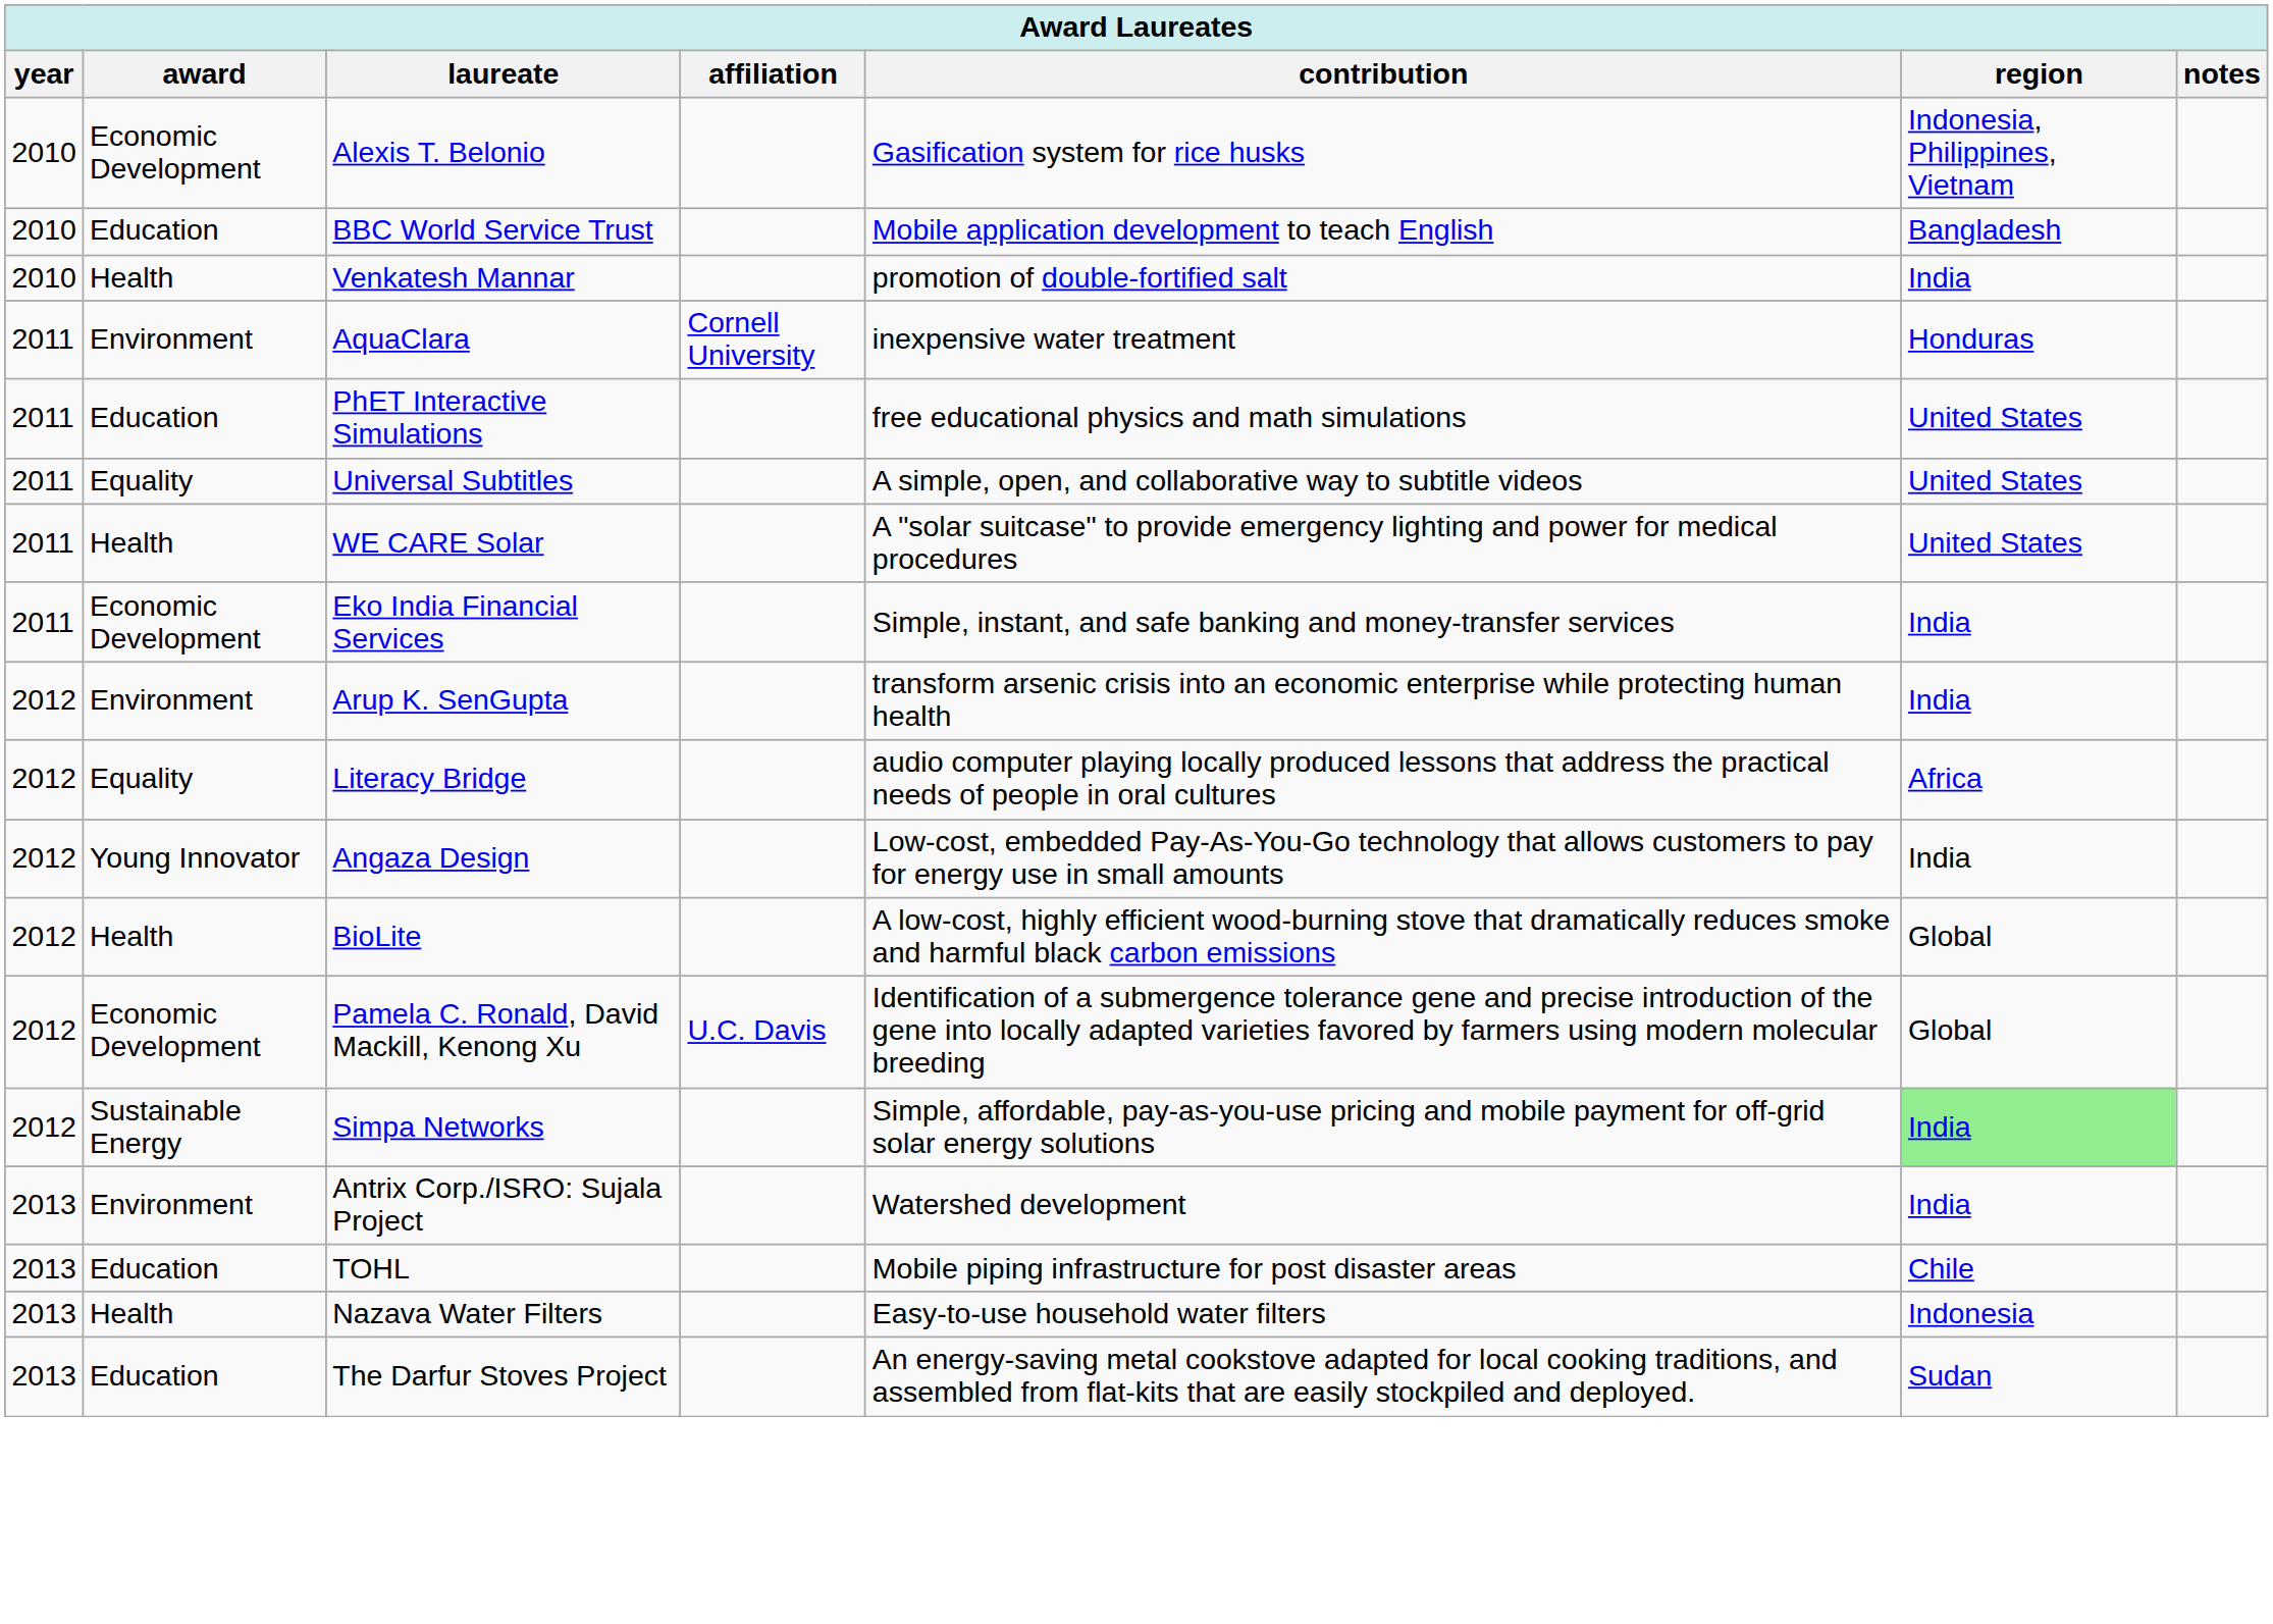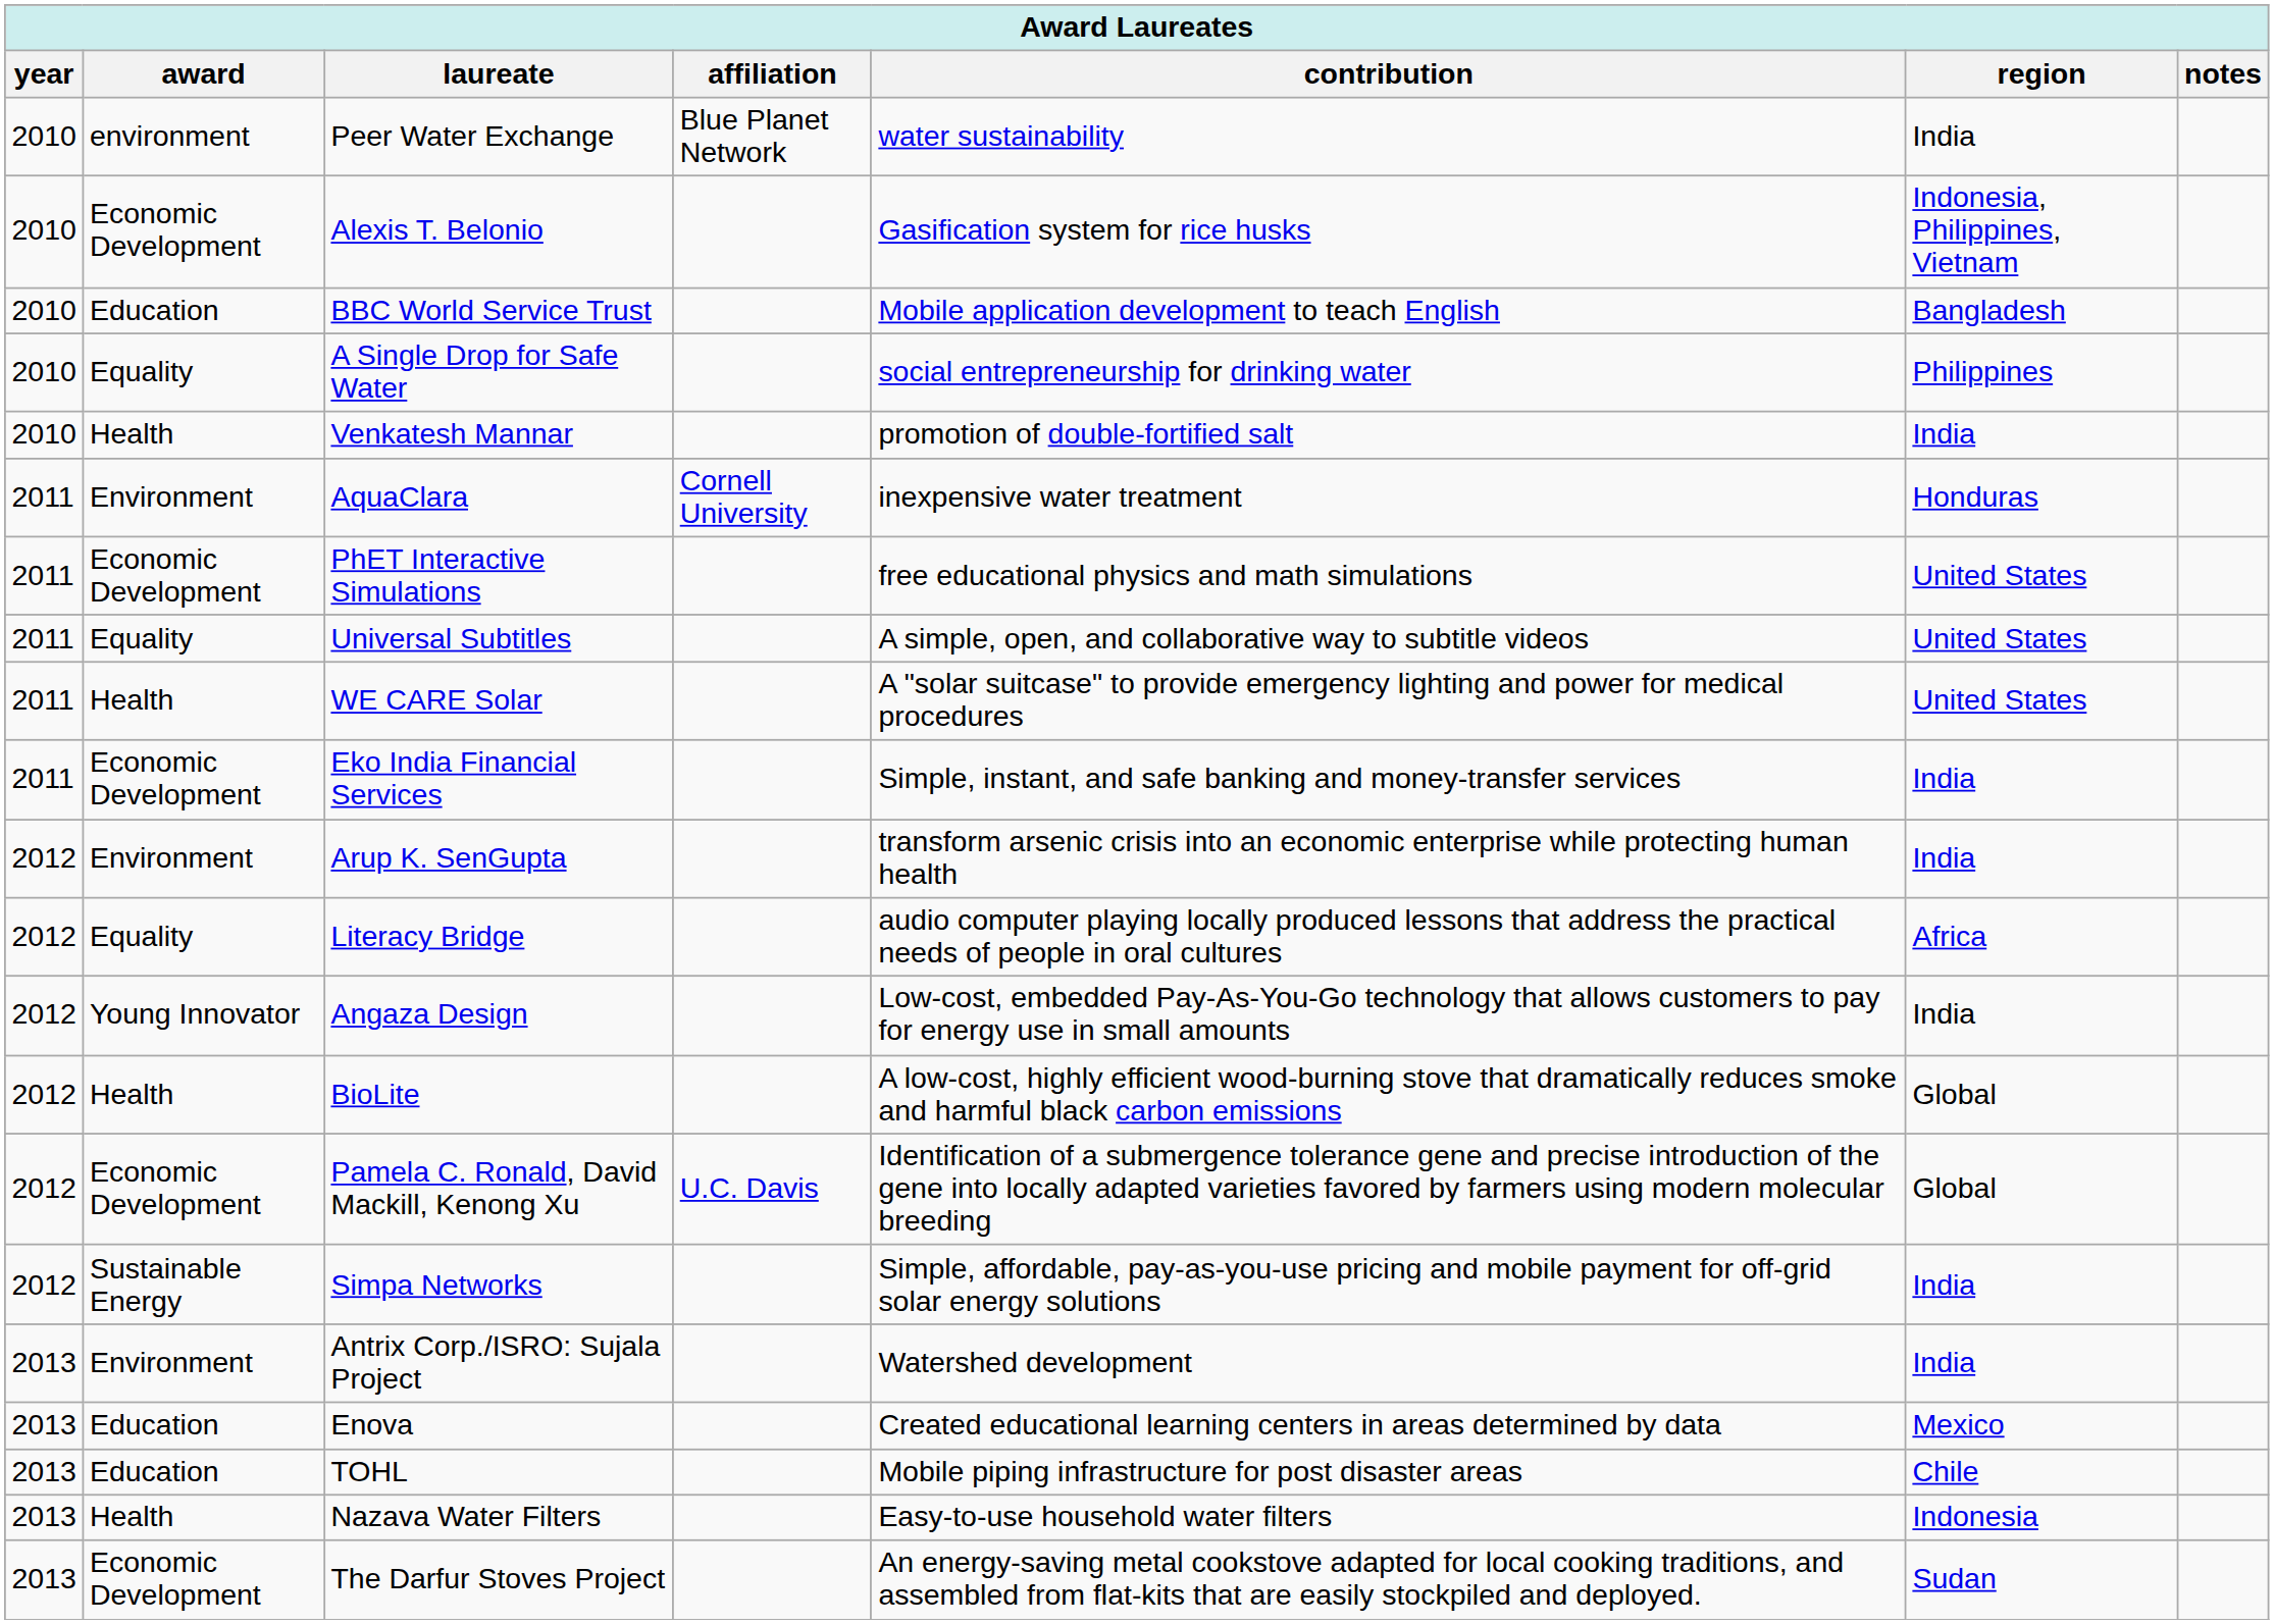 <table class="wikitable">
 <tr>
 <th colspan="7" style="background-color: #CCEEEE;">Award Laureates</th>
 </tr>
 <tr>
 <th>year</th>
 <th>award</th>
 <th>laureate</th>
 <th>affiliation</th>
 <th>contribution</th>
 <th>region</th>
 <th>notes</th>
+</tr>
+<tr>
+<td>2010</td>
+<td>environment</td>
+<td>Peer Water Exchange</td>
+<td>Blue Planet Network</td>
+<td><a href='#'>water sustainability</a></td>
+<td>India</td>
+<td></td>
 </tr>
 <tr>
 <td>2010</td>
 <td>Economic Development</td>
 <td><a href='#'>Alexis T. Belonio</a></td>
 <td></td>
 <td><a href='#'>Gasification</a> system for <a href='#'>rice husks</a></td>
 <td><a href='#'>Indonesia</a>, <a href='#'>Philippines</a>, <a href='#'>Vietnam</a></td>
 <td></td>
 </tr>
 <tr>
 <td>2010</td>
 <td>Education</td>
 <td><a href='#'>BBC World Service Trust</a></td>
 <td></td>
 <td><a href='#'>Mobile application development</a> to teach <a href='#'>English</a></td>
 <td><a href='#'>Bangladesh</a></td>
+<td></td>
+</tr>
+<tr>
+<td>2010</td>
+<td>Equality</td>
+<td><a href='#'>A Single Drop for Safe Water</a></td>
+<td></td>
+<td><a href='#'>social entrepreneurship</a> for <a href='#'>drinking water</a></td>
+<td><a href='#'>Philippines</a></td>
 <td></td>
 </tr>
 <tr>
 <td>2010</td>
 <td>Health</td>
 <td><a href='#'>Venkatesh Mannar</a></td>
 <td></td>
 <td>promotion of <a href='#'>double-fortified salt</a></td>
 <td><a href='#'>India</a></td>
 <td></td>
 </tr>
 <tr>
 <td>2011</td>
 <td>Environment</td>
 <td><a href='#'>AquaClara</a></td>
 <td><a href='#'>Cornell University</a></td>
 <td>inexpensive water treatment</td>
 <td><a href='#'>Honduras</a></td>
 <td></td>
 </tr>
 <tr>
 <td>2011</td>
-<td>Education</td>
+<td>Economic Development</td>
 <td><a href='#'>PhET Interactive Simulations</a></td>
 <td></td>
 <td>free educational physics and math simulations</td>
 <td><a href='#'>United States</a></td>
 <td></td>
 </tr>
 <tr>
 <td>2011</td>
 <td>Equality</td>
 <td><a href='#'>Universal Subtitles</a></td>
 <td></td>
 <td>A simple, open, and collaborative way to subtitle videos</td>
 <td><a href='#'>United States</a></td>
 <td></td>
 </tr>
 <tr>
 <td>2011</td>
 <td>Health</td>
 <td><a href='#'>WE CARE Solar</a></td>
 <td></td>
 <td>A "solar suitcase" to provide emergency lighting and power for medical procedures</td>
 <td><a href='#'>United States</a></td>
 <td></td>
 </tr>
 <tr>
 <td>2011</td>
 <td>Economic Development</td>
 <td><a href='#'>Eko India Financial Services</a></td>
 <td></td>
 <td>Simple, instant, and safe banking and money-transfer services</td>
 <td><a href='#'>India</a></td>
 <td></td>
 </tr>
 <tr>
 <td>2012</td>
 <td>Environment</td>
 <td><a href='#'>Arup K. SenGupta</a></td>
 <td></td>
 <td>transform arsenic crisis into an economic enterprise while protecting human health</td>
 <td><a href='#'>India</a></td>
 <td></td>
 </tr>
 <tr>
 <td>2012</td>
 <td>Equality</td>
 <td><a href='#'>Literacy Bridge</a></td>
 <td></td>
 <td>audio computer playing locally produced lessons that address the practical needs of people in oral cultures</td>
 <td><a href='#'>Africa</a></td>
 <td></td>
 </tr>
 <tr>
 <td>2012</td>
 <td>Young Innovator</td>
 <td><a href='#'>Angaza Design</a></td>
 <td></td>
 <td>Low-cost, embedded Pay-As-You-Go technology that allows customers to pay for energy use in small amounts</td>
 <td>India</td>
 <td></td>
 </tr>
 <tr>
 <td>2012</td>
 <td>Health</td>
 <td><a href='#'>BioLite</a></td>
 <td></td>
 <td>A low-cost, highly efficient wood-burning stove that dramatically reduces smoke and harmful black <a href='#'>carbon emissions</a></td>
 <td>Global</td>
 <td></td>
 </tr>
 <tr>
 <td>2012</td>
 <td>Economic Development</td>
 <td><a href='#'>Pamela C. Ronald</a>, David Mackill, Kenong Xu</td>
 <td><a href='#'>U.C. Davis</a></td>
 <td>Identification of a submergence tolerance gene and precise introduction of the gene into locally adapted varieties favored by farmers using modern molecular breeding</td>
 <td>Global</td>
 <td></td>
 </tr>
 <tr>
 <td>2012</td>
 <td>Sustainable Energy</td>
 <td><a href='#'>Simpa Networks</a></td>
 <td></td>
 <td>Simple, affordable, pay-as-you-use pricing and mobile payment for off-grid solar energy solutions</td>
-<td style="background: lightgreen;"><a href='#'>India</a></td>
+<td><a href='#'>India</a></td>
 <td></td>
 </tr>
 <tr>
 <td>2013</td>
 <td>Environment</td>
 <td>Antrix Corp./ISRO: Sujala Project</td>
 <td></td>
 <td>Watershed development</td>
 <td><a href='#'>India</a></td>
+<td></td>
+</tr>
+<tr>
+<td>2013</td>
+<td>Education</td>
+<td>Enova</td>
+<td></td>
+<td>Created educational learning centers in areas determined by data</td>
+<td><a href='#'>Mexico</a></td>
 <td></td>
 </tr>
 <tr>
 <td>2013</td>
 <td>Education</td>
 <td>TOHL</td>
 <td></td>
 <td>Mobile piping infrastructure for post disaster areas</td>
 <td><a href='#'>Chile</a></td>
 <td></td>
 </tr>
 <tr>
 <td>2013</td>
 <td>Health</td>
 <td>Nazava Water Filters</td>
 <td></td>
 <td>Easy-to-use household water filters</td>
 <td><a href='#'>Indonesia</a></td>
 <td></td>
 </tr>
 <tr>
 <td>2013</td>
-<td>Education</td>
+<td>Economic Development</td>
 <td>The Darfur Stoves Project</td>
 <td></td>
 <td>An energy-saving metal cookstove adapted for local cooking traditions, and assembled from flat-kits that are easily stockpiled and deployed.</td>
 <td><a href='#'>Sudan</a></td>
 <td></td>
 </tr>
 <tr>
 </tr>
 </table>
